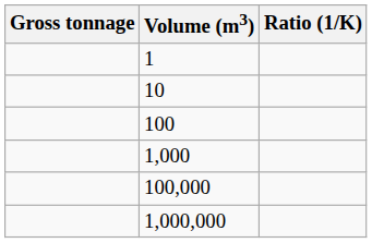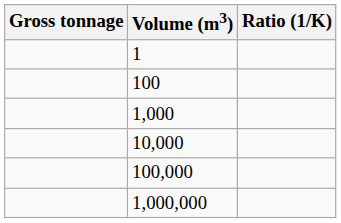 <table class="wikitable">
 <tr>
 <th>Gross tonnage</th>
 <th>Volume (m<sup>3</sup>)</th>
 <th>Ratio (1/K)</th>
 </tr>
 <tr>
 <td></td>
 <td>1</td>
-<td></td>
-</tr>
-<tr>
-<td></td>
-<td>10</td>
 <td></td>
 </tr>
 <tr>
 <td></td>
 <td>100</td>
 <td></td>
 </tr>
 <tr>
 <td></td>
 <td>1,000</td>
 <td></td>
 </tr>
 <tr>
 <td></td>
+<td>10,000</td>
+<td></td>
+</tr>
+<tr>
+<td></td>
 <td>100,000</td>
 <td></td>
 </tr>
 <tr>
 <td></td>
 <td>1,000,000</td>
 <td></td>
 </tr>
 </table>
